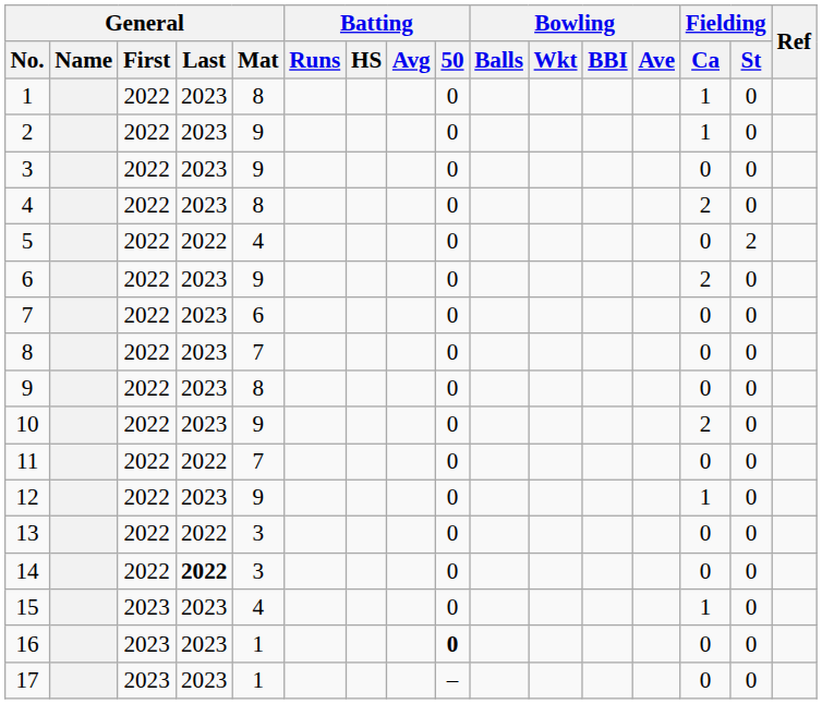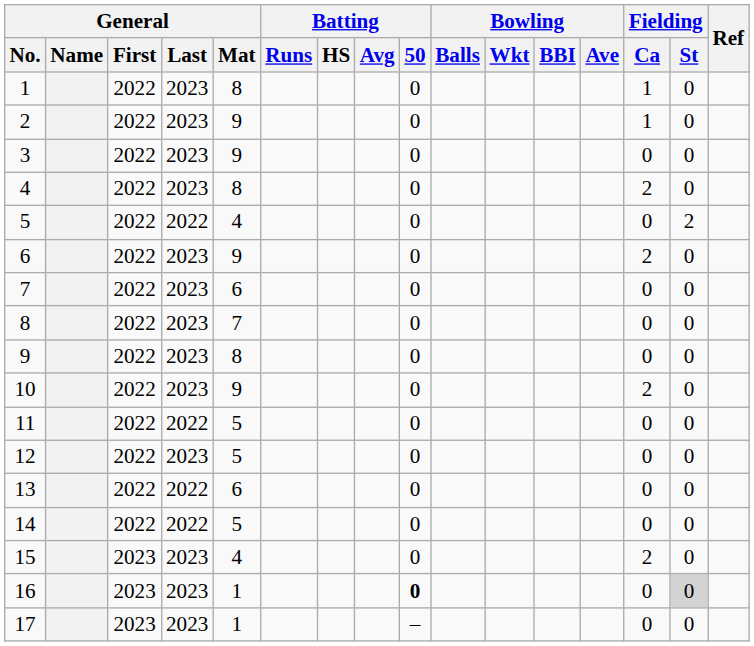 <table class="wikitable plainrowheaders sortable">
 <tr align="center">
 <th scope="col" colspan=5 class="unsortable">General</th>
 <th scope="col" colspan=4 class="unsortable"><a href='#'>Batting</a></th>
 <th scope="col" colspan=4 class="unsortable"><a href='#'>Bowling</a></th>
 <th scope="col" colspan=2 class="unsortable"><a href='#'>Fielding</a></th>
 <th scope="col" rowspan=2 class="unsortable">Ref</th>
 </tr>
 <tr align="center">
 <th scope="col">No.</th>
 <th scope="col">Name</th>
 <th scope="col">First</th>
 <th scope="col">Last</th>
 <th scope="col">Mat</th>
 <th scope="col"><a href='#'>Runs</a></th>
 <th scope="col">HS</th>
 <th scope="col"><a href='#'>Avg</a></th>
 <th scope="col"><a href='#'>50</a></th>
 <th scope="col"><a href='#'>Balls</a></th>
 <th scope="col"><a href='#'>Wkt</a></th>
 <th scope="col"><a href='#'>BBI</a></th>
 <th scope="col"><a href='#'>Ave</a></th>
 <th scope="col"><a href='#'>Ca</a></th>
 <th scope="col"><a href='#'>St</a></th>
 </tr>
 <tr align="center">
 <td>1</td>
 <th scope="row"></th>
 <td>2022</td>
 <td>2023</td>
 <td>8</td>
 <td></td>
 <td></td>
 <td></td>
 <td>0</td>
 <td></td>
 <td></td>
 <td></td>
 <td></td>
 <td>1</td>
 <td>0</td>
 <td></td>
 </tr>
 <tr align="center">
 <td>2</td>
 <th scope="row"></th>
 <td>2022</td>
 <td>2023</td>
 <td>9</td>
 <td></td>
 <td></td>
 <td></td>
 <td>0</td>
 <td></td>
 <td></td>
 <td></td>
 <td></td>
 <td>1</td>
 <td>0</td>
 <td></td>
 </tr>
 <tr align="center">
 <td>3</td>
 <th scope="row"></th>
 <td>2022</td>
 <td>2023</td>
 <td>9</td>
 <td></td>
 <td></td>
 <td></td>
 <td>0</td>
 <td></td>
 <td></td>
 <td></td>
 <td></td>
 <td>0</td>
 <td>0</td>
 <td></td>
 </tr>
 <tr align="center">
 <td>4</td>
 <th scope="row"></th>
 <td>2022</td>
 <td>2023</td>
 <td>8</td>
 <td></td>
 <td></td>
 <td></td>
 <td>0</td>
 <td></td>
 <td></td>
 <td></td>
 <td></td>
 <td>2</td>
 <td>0</td>
 <td></td>
 </tr>
 <tr align="center">
 <td>5</td>
 <th scope="row"></th>
 <td>2022</td>
 <td>2022</td>
 <td>4</td>
 <td></td>
 <td></td>
 <td></td>
 <td>0</td>
 <td></td>
 <td></td>
 <td></td>
 <td></td>
 <td>0</td>
 <td>2</td>
 <td></td>
 </tr>
 <tr align="center">
 <td>6</td>
 <th scope="row"></th>
 <td>2022</td>
 <td>2023</td>
 <td>9</td>
 <td></td>
 <td></td>
 <td></td>
 <td>0</td>
 <td></td>
 <td></td>
 <td></td>
 <td></td>
 <td>2</td>
 <td>0</td>
 <td></td>
 </tr>
 <tr align="center">
 <td>7</td>
 <th scope="row"></th>
 <td>2022</td>
 <td>2023</td>
 <td>6</td>
 <td></td>
 <td></td>
 <td></td>
 <td>0</td>
 <td></td>
 <td></td>
 <td></td>
 <td></td>
 <td>0</td>
 <td>0</td>
 <td></td>
 </tr>
 <tr align="center">
 <td>8</td>
 <th scope="row"></th>
 <td>2022</td>
 <td>2023</td>
 <td>7</td>
 <td></td>
 <td></td>
 <td></td>
 <td>0</td>
 <td></td>
 <td></td>
 <td></td>
 <td></td>
 <td>0</td>
 <td>0</td>
 <td></td>
 </tr>
 <tr align="center">
 <td>9</td>
 <th scope="row"></th>
 <td>2022</td>
 <td>2023</td>
 <td>8</td>
 <td></td>
 <td></td>
 <td></td>
 <td>0</td>
 <td></td>
 <td></td>
 <td></td>
 <td></td>
 <td>0</td>
 <td>0</td>
 <td></td>
 </tr>
 <tr align="center">
 <td>10</td>
 <th scope="row"></th>
 <td>2022</td>
 <td>2023</td>
 <td>9</td>
 <td></td>
 <td></td>
 <td></td>
 <td>0</td>
 <td></td>
 <td></td>
 <td></td>
 <td></td>
 <td>2</td>
 <td>0</td>
 <td></td>
 </tr>
 <tr align="center">
 <td>11</td>
 <th scope="row"></th>
 <td>2022</td>
 <td>2022</td>
-<td>7</td>
+<td>5</td>
 <td></td>
 <td></td>
 <td></td>
 <td>0</td>
 <td></td>
 <td></td>
 <td></td>
 <td></td>
 <td>0</td>
 <td>0</td>
 <td></td>
 </tr>
 <tr align="center">
 <td>12</td>
 <th scope="row"></th>
 <td>2022</td>
 <td>2023</td>
-<td>9</td>
+<td>5</td>
 <td></td>
 <td></td>
 <td></td>
 <td>0</td>
 <td></td>
 <td></td>
 <td></td>
 <td></td>
-<td>1</td>
+<td>0</td>
 <td>0</td>
 <td></td>
 </tr>
 <tr align="center">
 <td>13</td>
 <th scope="row"></th>
 <td>2022</td>
 <td>2022</td>
-<td>3</td>
+<td>6</td>
 <td></td>
 <td></td>
 <td></td>
 <td>0</td>
 <td></td>
 <td></td>
 <td></td>
 <td></td>
 <td>0</td>
 <td>0</td>
 <td></td>
 </tr>
 <tr align="center">
 <td>14</td>
 <th scope="row"></th>
 <td>2022</td>
-<td><strong>2022</strong></td>
-<td>3</td>
+<td>2022</td>
+<td>5</td>
 <td></td>
 <td></td>
 <td></td>
 <td>0</td>
 <td></td>
 <td></td>
 <td></td>
 <td></td>
 <td>0</td>
 <td>0</td>
 <td></td>
 </tr>
 <tr align="center">
 <td>15</td>
 <th scope="row"></th>
 <td>2023</td>
 <td>2023</td>
 <td>4</td>
 <td></td>
 <td></td>
 <td></td>
 <td>0</td>
 <td></td>
 <td></td>
 <td></td>
 <td></td>
-<td>1</td>
+<td>2</td>
 <td>0</td>
 <td></td>
 </tr>
 <tr align="center">
 <td>16</td>
 <th scope="row"></th>
 <td>2023</td>
 <td>2023</td>
 <td>1</td>
 <td></td>
 <td></td>
 <td></td>
 <td><strong>0</strong></td>
 <td></td>
 <td></td>
 <td></td>
 <td></td>
 <td>0</td>
-<td>0</td>
+<td style="background: lightgrey;">0</td>
 <td></td>
 </tr>
 <tr align="center">
 <td>17</td>
 <th scope="row"></th>
 <td>2023</td>
 <td>2023</td>
 <td>1</td>
 <td></td>
 <td></td>
 <td></td>
 <td>–</td>
 <td></td>
 <td></td>
 <td></td>
 <td></td>
 <td>0</td>
 <td>0</td>
 <td></td>
 </tr>
 </table>
